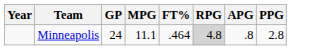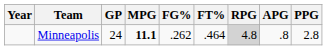 <table class="wikitable sortable" style="font-size:95%; text-align:right;">
 <tr>
 <th>Year</th>
 <th>Team</th>
 <th>GP</th>
 <th>MPG</th>
+<th>FG%</th>
 <th>FT%</th>
 <th>RPG</th>
 <th>APG</th>
 <th>PPG</th>
 </tr>
 <tr>
 <td style="text-align:left;"></td>
 <td style="text-align:left;"><a href='#'>Minneapolis</a></td>
 <td>24</td>
-<td>11.1</td>
+<td><strong>11.1</strong></td>
+<td>.262</td>
 <td>.464</td>
 <td style="background: lightgrey;">4.8</td>
 <td>.8</td>
 <td>2.8</td>
 </tr>
 </table>
